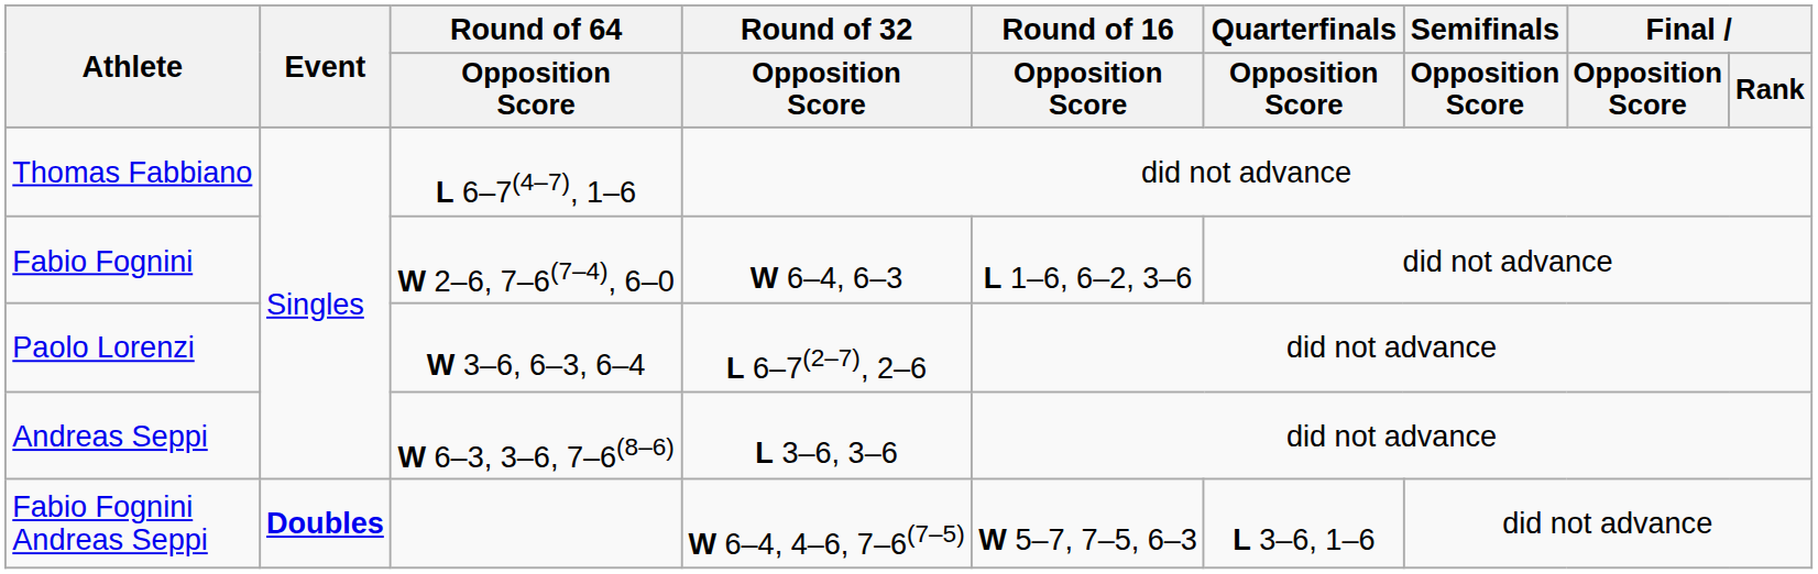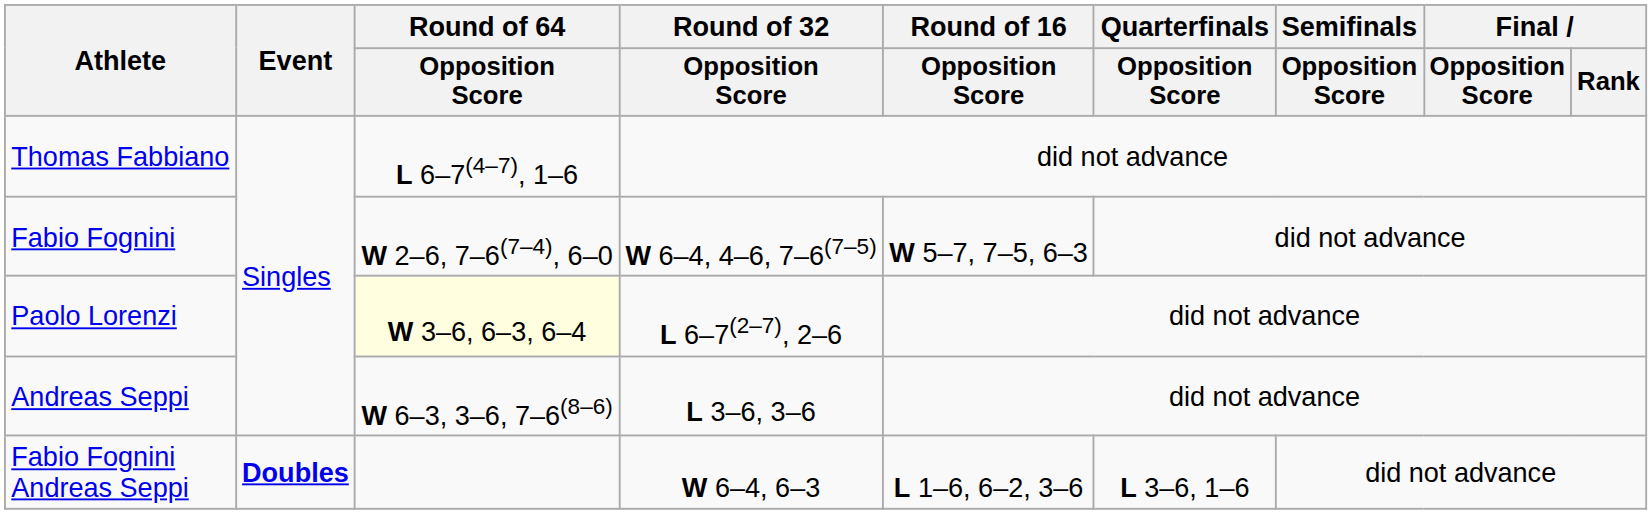 <table class=wikitable style="font-size:90%">
 <tr>
 <th rowspan="2">Athlete</th>
 <th rowspan="2">Event</th>
 <th>Round of 64</th>
 <th>Round of 32</th>
 <th>Round of 16</th>
 <th>Quarterfinals</th>
 <th>Semifinals</th>
 <th colspan=2>Final / </th>
 </tr>
 <tr style="font-size:95%">
 <th>Opposition<br>Score</th>
 <th>Opposition<br>Score</th>
 <th>Opposition<br>Score</th>
 <th>Opposition<br>Score</th>
 <th>Opposition<br>Score</th>
 <th>Opposition<br>Score</th>
 <th>Rank</th>
 </tr>
 <tr align=center>
 <td align=left><a href='#'>Thomas Fabbiano</a></td>
 <td align=left rowspan=4><a href='#'>Singles</a></td>
 <td><br><strong>L</strong> 6–7<sup>(4–7)</sup>, 1–6</td>
 <td colspan=6>did not advance</td>
 </tr>
 <tr align=center>
 <td align=left><a href='#'>Fabio Fognini</a></td>
 <td><br><strong>W</strong> 2–6, 7–6<sup>(7–4)</sup>, 6–0</td>
-<td><br><strong>W</strong> 6–4, 6–3</td>
-<td><br><strong>L</strong> 1–6, 6–2, 3–6</td>
+<td><br><strong>W</strong> 6–4, 4–6, 7–6<sup>(7–5)</sup></td>
+<td><br><strong>W</strong> 5–7, 7–5, 6–3</td>
 <td colspan=4>did not advance</td>
 </tr>
 <tr align=center>
 <td align=left><a href='#'>Paolo Lorenzi</a></td>
-<td><br><strong>W</strong> 3–6, 6–3, 6–4</td>
+<td style="background: lightyellow;"><br><strong>W</strong> 3–6, 6–3, 6–4</td>
 <td><br><strong>L</strong> 6–7<sup>(2–7)</sup>, 2–6</td>
 <td colspan=5>did not advance</td>
 </tr>
 <tr align=center>
 <td align=left><a href='#'>Andreas Seppi</a></td>
 <td><br><strong>W</strong> 6–3, 3–6, 7–6<sup>(8–6)</sup></td>
 <td><br><strong>L</strong> 3–6, 3–6</td>
 <td colspan=5>did not advance</td>
 </tr>
 <tr align=center>
 <td align=left><a href='#'>Fabio Fognini</a><br><a href='#'>Andreas Seppi</a></td>
 <td align=left><strong><a href='#'>Doubles</a></strong></td>
 <td></td>
-<td><br><strong>W</strong> 6–4, 4–6, 7–6<sup>(7–5)</sup></td>
-<td><br><strong>W</strong> 5–7, 7–5, 6–3</td>
+<td><br><strong>W</strong> 6–4, 6–3</td>
+<td><br><strong>L</strong> 1–6, 6–2, 3–6</td>
 <td><br><strong>L</strong> 3–6, 1–6</td>
 <td colspan=3>did not advance</td>
 </tr>
 </table>
